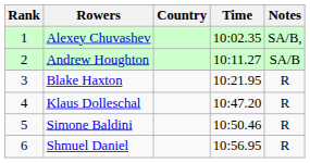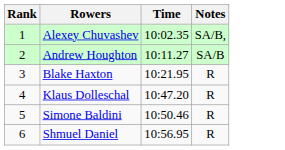 <table class="wikitable" style="text-align:center">
 <tr>
 <th>Rank</th>
 <th>Rowers</th>
-<th>Country</th>
 <th>Time</th>
 <th>Notes</th>
 </tr>
 <tr bgcolor=ccffcc>
 <td>1</td>
 <td align="left"><a href='#'>Alexey Chuvashev</a></td>
-<td align="left"></td>
 <td>10:02.35</td>
 <td>SA/B, <strong></strong></td>
 </tr>
 <tr bgcolor=ccffcc>
 <td>2</td>
 <td align="left"><a href='#'>Andrew Houghton</a></td>
-<td align="left"></td>
 <td>10:11.27</td>
 <td>SA/B</td>
 </tr>
 <tr>
 <td>3</td>
 <td align="left"><a href='#'>Blake Haxton</a></td>
-<td align="left"></td>
 <td>10:21.95</td>
 <td>R</td>
 </tr>
 <tr>
 <td>4</td>
 <td align="left"><a href='#'>Klaus Dolleschal</a></td>
-<td align="left"></td>
 <td>10:47.20</td>
 <td>R</td>
 </tr>
 <tr>
 <td>5</td>
 <td align="left"><a href='#'>Simone Baldini</a></td>
-<td align="left"></td>
 <td>10:50.46</td>
 <td>R</td>
 </tr>
 <tr>
 <td>6</td>
 <td align="left"><a href='#'>Shmuel Daniel</a></td>
-<td align="left"></td>
 <td>10:56.95</td>
 <td>R</td>
 </tr>
 </table>
